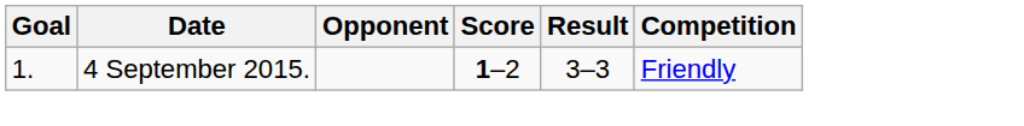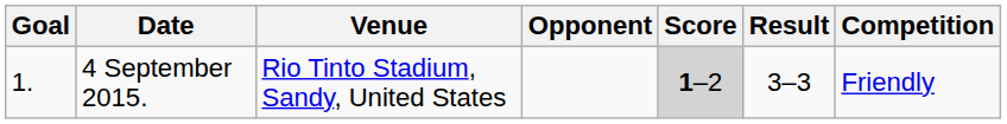 <table class="wikitable plainrowheaders sortable">
 <tr>
 <th>Goal</th>
 <th>Date</th>
+<th>Venue</th>
 <th>Opponent</th>
 <th>Score</th>
 <th>Result</th>
 <th>Competition</th>
 </tr>
 <tr>
 <td>1.</td>
 <td>4 September 2015.</td>
+<td><a href='#'>Rio Tinto Stadium</a>, <a href='#'>Sandy</a>, United States</td>
 <td></td>
-<td align=center><strong>1</strong>–2</td>
+<td align=center style="background: lightgrey;"><strong>1</strong>–2</td>
 <td align=center>3–3</td>
 <td><a href='#'>Friendly</a></td>
 </tr>
 </table>
